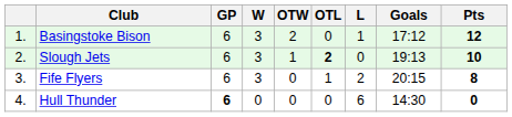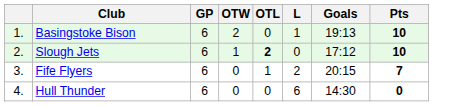 <table class="wikitable">
 <tr>
 <th width="30"></th>
 <th width="200">Club</th>
 <th width="30">GP</th>
-<th width="30">W</th>
 <th width="30">OTW</th>
 <th width="30">OTL</th>
 <th width="30">L</th>
 <th width="70">Goals</th>
 <th width="70">Pts</th>
 </tr>
 <tr bgcolor="#e6fae6" align="center">
 <td>1.</td>
 <td align="left"><a href='#'>Basingstoke Bison</a></td>
 <td>6</td>
-<td>3</td>
 <td>2</td>
 <td>0</td>
 <td>1</td>
-<td>17:12</td>
-<td><strong>12</strong></td>
+<td>19:13</td>
+<td><strong>10</strong></td>
 </tr>
 <tr bgcolor="#e6fae6" align="center">
 <td>2.</td>
 <td align="left"><a href='#'>Slough Jets</a></td>
 <td>6</td>
-<td>3</td>
 <td>1</td>
 <td><strong>2</strong></td>
 <td>0</td>
-<td>19:13</td>
+<td>17:12</td>
 <td><strong>10</strong></td>
 </tr>
 <tr bgcolor="#FFFFFF" align="center">
 <td>3.</td>
 <td align="left"><a href='#'>Fife Flyers</a></td>
 <td>6</td>
-<td>3</td>
 <td>0</td>
 <td>1</td>
 <td>2</td>
 <td>20:15</td>
-<td><strong>8</strong></td>
+<td><strong>7</strong></td>
 </tr>
 <tr bgcolor="#FFFFFF" align="center">
 <td>4.</td>
 <td align="left"><a href='#'>Hull Thunder</a></td>
-<td><strong>6</strong></td>
-<td>0</td>
+<td>6</td>
 <td>0</td>
 <td>0</td>
 <td>6</td>
 <td>14:30</td>
 <td><strong>0</strong></td>
 </tr>
 </table>
